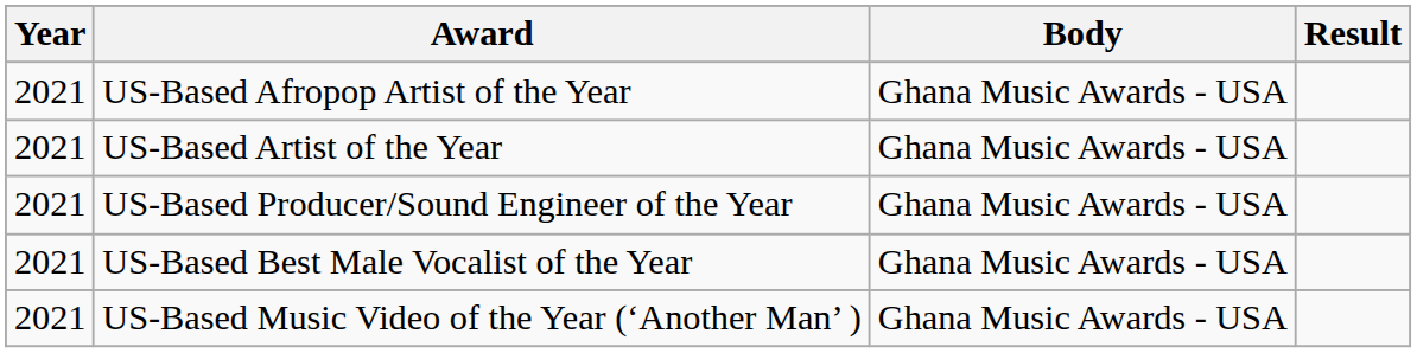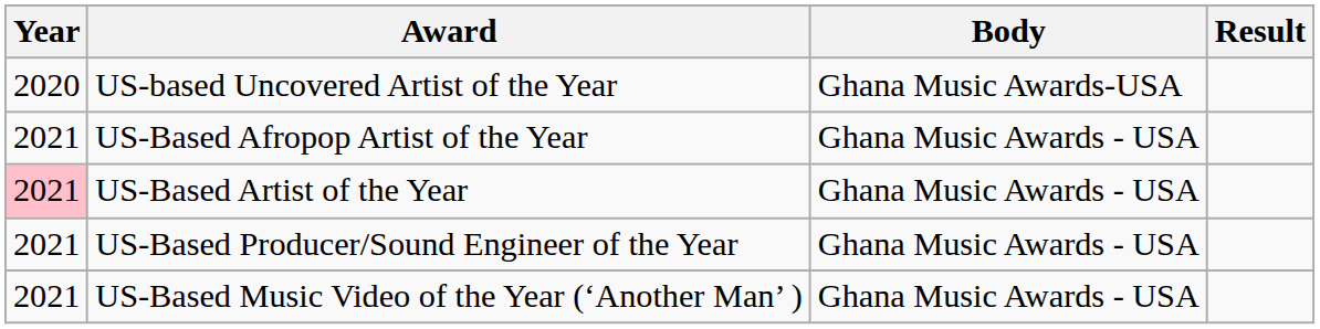 <table class="wikitable plainrowheaders sortable">
 <tr>
 <th>Year</th>
 <th>Award</th>
 <th>Body</th>
 <th>Result</th>
 </tr>
 <tr>
+<td>2020</td>
+<td>US-based Uncovered Artist of the Year</td>
+<td>Ghana Music Awards-USA</td>
+<td></td>
+</tr>
+<tr>
 <td>2021</td>
 <td>US-Based Afropop Artist of the Year</td>
 <td>Ghana Music Awards - USA</td>
 <td></td>
 </tr>
 <tr>
-<td>2021</td>
+<td style="background: pink;">2021</td>
 <td>US-Based Artist of the Year</td>
 <td>Ghana Music Awards - USA</td>
 <td></td>
 </tr>
 <tr>
 <td>2021</td>
 <td>US-Based Producer/Sound Engineer of the Year</td>
 <td>Ghana Music Awards - USA</td>
 <td></td>
 </tr>
 <tr>
 <td>2021</td>
-<td>US-Based Best Male Vocalist of the Year</td>
-<td>Ghana Music Awards - USA</td>
-<td></td>
-</tr>
-<tr>
-<td>2021</td>
 <td>US-Based Music Video of the Year (‘Another Man’ )</td>
 <td>Ghana Music Awards - USA</td>
 <td></td>
 </tr>
 </table>
